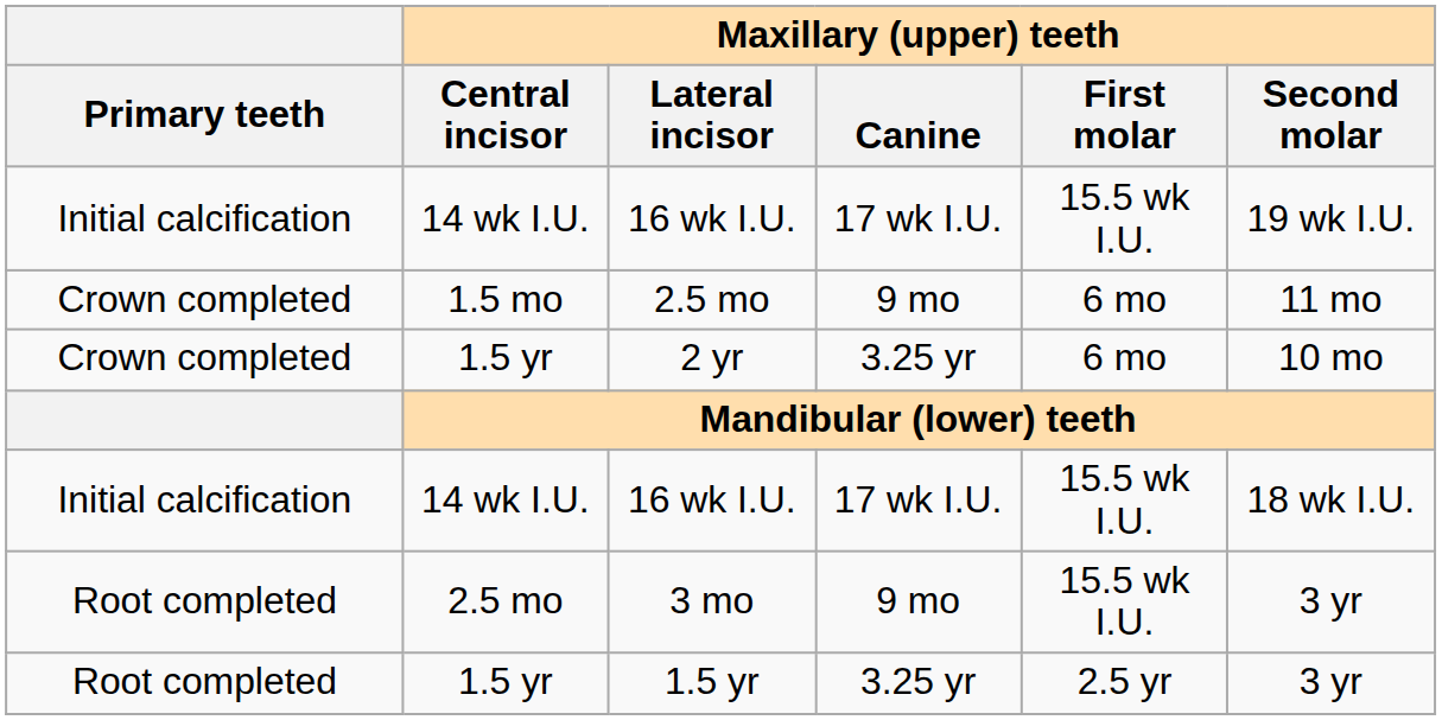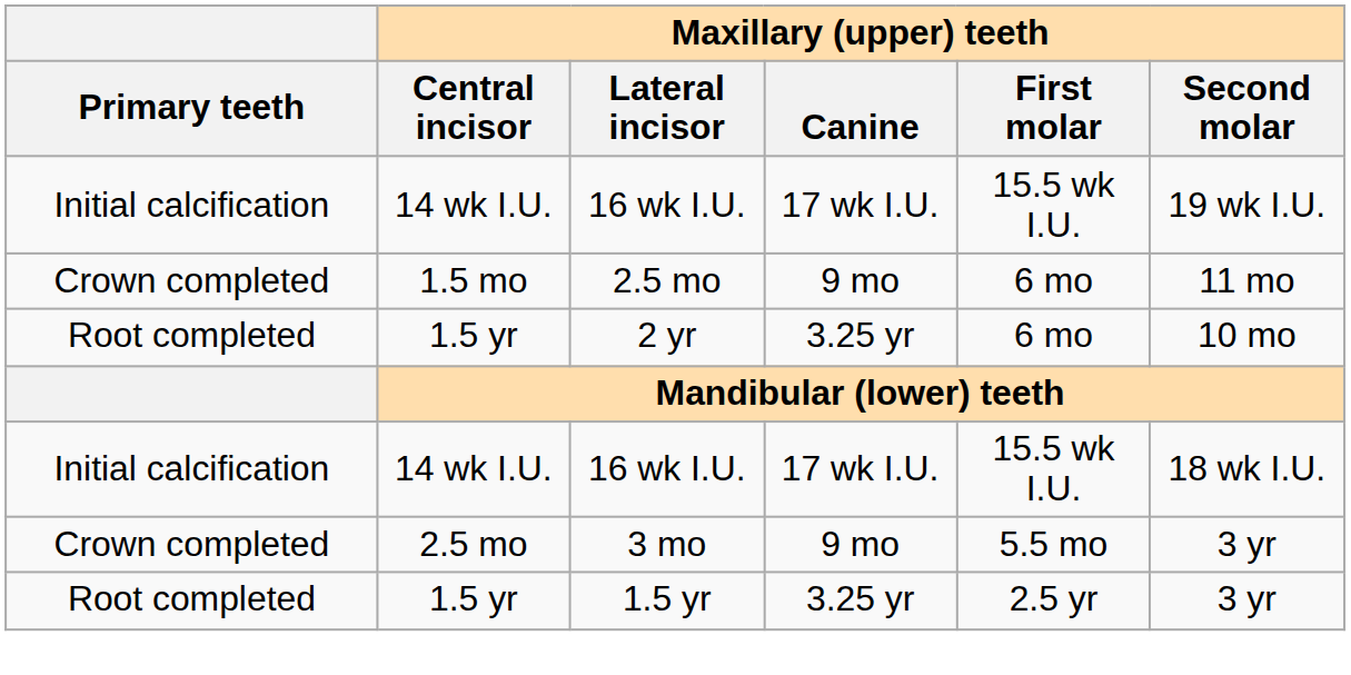 <table class="wikitable" style="margin:1em auto; border-collapse:collapse;padding:3px;text-align:center;" border="BORDER">
 <tr>
 <th></th>
 <th colspan=8 style="background:#ffdead;padding:3px">Maxillary (upper) teeth</th>
 </tr>
 <tr>
 <th style="width:10em">Primary teeth</th>
 <th style="width:5em;">Central<br>incisor</th>
 <th style="width:5em;">Lateral<br>incisor</th>
 <th style="width:5em;"><br>Canine</th>
 <th style="width:5em;">First<br>molar</th>
 <th style="width:5em;">Second<br>molar</th>
 </tr>
 <tr>
 <td style="padding:3px">Initial calcification</td>
 <td>14 wk I.U.</td>
 <td>16 wk I.U.</td>
 <td>17 wk I.U.</td>
 <td>15.5 wk I.U.</td>
 <td>19 wk I.U.</td>
 </tr>
 <tr>
 <td style="padding:3px">Crown completed</td>
 <td>1.5 mo</td>
 <td>2.5 mo</td>
 <td>9 mo</td>
 <td>6 mo</td>
 <td>11 mo</td>
 </tr>
 <tr>
-<td style="padding:3px">Crown completed</td>
+<td style="padding:3px">Root completed</td>
 <td>1.5 yr</td>
 <td>2 yr</td>
 <td>3.25 yr</td>
 <td>6 mo</td>
 <td>10 mo</td>
 </tr>
 <tr>
 <th></th>
 <th colspan=8 style="background:#ffdead;padding:3px"> Mandibular (lower) teeth </th>
 </tr>
 <tr>
 <td style="padding:3px">Initial calcification</td>
 <td>14 wk I.U.</td>
 <td>16 wk I.U.</td>
 <td>17 wk I.U.</td>
 <td>15.5 wk I.U.</td>
 <td>18 wk I.U.</td>
 </tr>
 <tr>
-<td style="padding:3px">Root completed</td>
+<td style="padding:3px">Crown completed</td>
 <td>2.5 mo</td>
 <td>3 mo</td>
 <td>9 mo</td>
-<td>15.5 wk I.U.</td>
+<td>5.5 mo</td>
 <td>3 yr</td>
 </tr>
 <tr>
 <td style="padding:3px">Root completed</td>
 <td>1.5 yr</td>
 <td>1.5 yr</td>
 <td>3.25 yr</td>
 <td>2.5 yr</td>
 <td>3 yr</td>
 </tr>
 </table>
